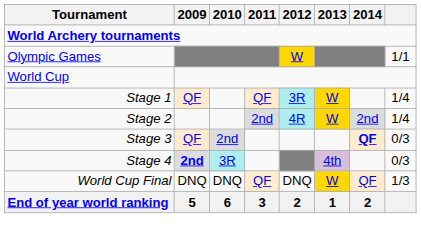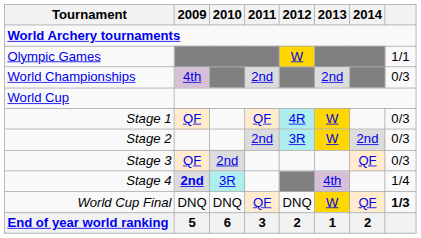 <table class=wikitable style=text-align:center>
 <tr>
 <th width=200>Tournament</th>
 <th width=30>2009</th>
 <th width=30>2010</th>
 <th width=30>2011</th>
 <th width=30>2012</th>
 <th width=30>2013</th>
 <th width=30>2014</th>
 <th width=30></th>
 </tr>
 <tr>
 <td colspan=8 style="text-align:left;"><strong><a href='#'>World Archery tournaments</a></strong></td>
 </tr>
 <tr>
 <td align=left><a href='#'>Olympic Games</a></td>
 <td colspan=3 style="background:#808080;"></td>
 <td style="background:#FFD700;"><a href='#'>W</a></td>
 <td colspan=2 style="background:#808080;"></td>
 <td>1/1</td>
 </tr>
 <tr>
+<td align=left><a href='#'>World Championships</a></td>
+<td style="background:thistle;"><a href='#'>4th</a></td>
+<td style="background:#808080;"></td>
+<td style="background:#DCDCDC;"><a href='#'>2nd</a></td>
+<td style="background:#808080;"></td>
+<td style="background:#DCDCDC;"><a href='#'>2nd</a></td>
+<td style="background:#808080;"></td>
+<td>0/3</td>
+</tr>
+<tr>
 <td align=left><a href='#'>World Cup</a></td>
 <td colspan=7></td>
 </tr>
 <tr>
 <td align=right><em>Stage 1</em></td>
 <td style="background:#ffebcd;"><a href='#'>QF</a></td>
 <td></td>
 <td style="background:#ffebcd;"><a href='#'>QF</a></td>
-<td style="background:#afeeee;"><a href='#'>3R</a></td>
+<td style="background:#afeeee;"><a href='#'>4R</a></td>
 <td style="background:#FFD700;"><a href='#'>W</a></td>
 <td></td>
-<td>1/4</td>
+<td>0/3</td>
 </tr>
 <tr>
 <td align=right><em>Stage 2</em></td>
 <td></td>
 <td></td>
 <td style="background:#DCDCDC;"><a href='#'>2nd</a></td>
-<td style="background:#afeeee;"><a href='#'>4R</a></td>
+<td style="background:#afeeee;"><a href='#'>3R</a></td>
 <td style="background:#FFD700;"><a href='#'>W</a></td>
 <td style="background:#DCDCDC;"><a href='#'>2nd</a></td>
-<td>1/4</td>
+<td>0/3</td>
 </tr>
 <tr>
 <td align=right><em>Stage 3</em></td>
 <td style="background:#ffebcd;"><a href='#'>QF</a></td>
 <td style="background:#DCDCDC;"><a href='#'>2nd</a></td>
 <td></td>
 <td></td>
 <td></td>
-<td style="background:#ffebcd;"><strong><a href='#'>QF</a></strong></td>
+<td style="background:#ffebcd;"><a href='#'>QF</a></td>
 <td>0/3</td>
 </tr>
 <tr>
 <td align=right><em>Stage 4</em></td>
 <td style="background:#DCDCDC;"><strong><a href='#'>2nd</a></strong></td>
 <td style="background:#afeeee;"><a href='#'>3R</a></td>
 <td></td>
 <td style="background:#808080;"></td>
 <td style="background:thistle;"><a href='#'>4th</a></td>
 <td></td>
-<td>0/3</td>
+<td>1/4</td>
 </tr>
 <tr>
 <td align=right><em>World Cup Final</em></td>
 <td>DNQ</td>
 <td>DNQ</td>
 <td style="background:#ffebcd;"><a href='#'>QF</a></td>
 <td>DNQ</td>
 <td style="background:#FFD700;"><a href='#'>W</a></td>
 <td style="background:#ffebcd;"><a href='#'>QF</a></td>
-<td>1/3</td>
+<td><strong>1/3</strong></td>
 </tr>
 <tr>
 <th style=text-align:left><a href='#'>End of year world ranking</a></th>
 <th>5</th>
 <th>6</th>
 <th>3</th>
 <th>2</th>
 <th>1</th>
 <th>2</th>
 <th></th>
 </tr>
 </table>
